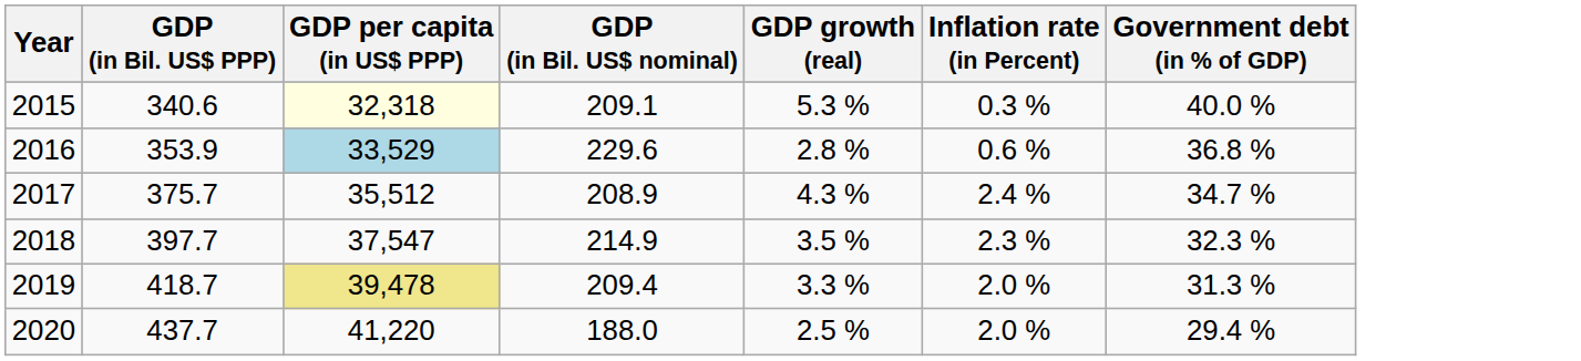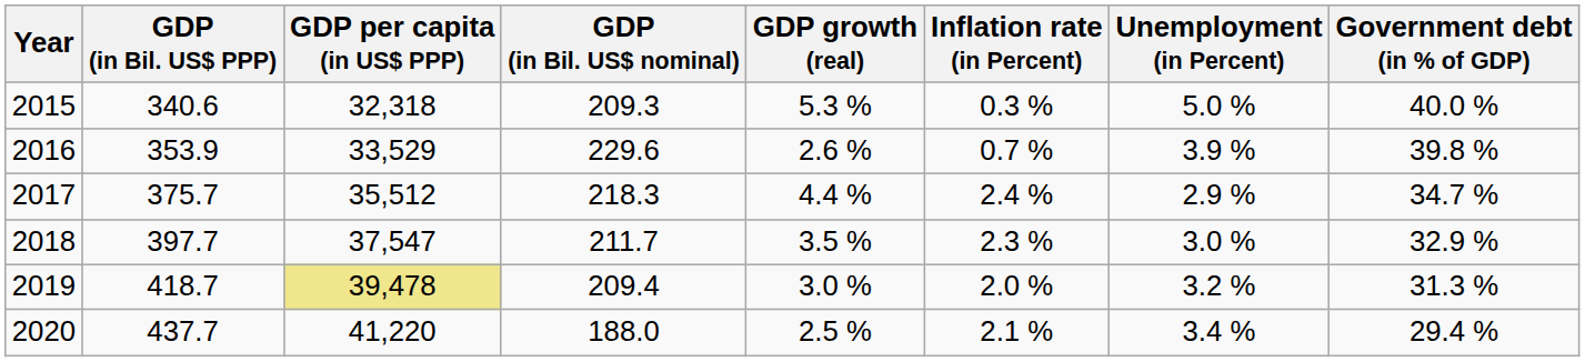 <table class="wikitable" style="text-align:center;">
 <tr>
 <th>Year</th>
 <th>GDP<br><small>(in Bil. US$ PPP)</small></th>
 <th>GDP per capita<br><small>(in US$ PPP)</small></th>
 <th>GDP<br><small>(in Bil. US$ nominal)</small></th>
 <th>GDP growth<br><small>(real)</small></th>
 <th>Inflation rate<br><small>(in Percent)</small></th>
+<th>Unemployment <br><small>(in Percent)</small></th>
 <th>Government debt<br><small>(in % of GDP)</small></th>
 </tr>
 <tr>
 <td>2015</td>
 <td>340.6</td>
-<td style="background: lightyellow;">32,318</td>
-<td>209.1</td>
+<td>32,318</td>
+<td>209.3</td>
 <td>5.3 %</td>
 <td>0.3 %</td>
+<td>5.0 %</td>
 <td>40.0 %</td>
 </tr>
 <tr>
 <td>2016</td>
 <td>353.9</td>
-<td style="background: lightblue;">33,529</td>
+<td>33,529</td>
 <td>229.6</td>
-<td>2.8 %</td>
-<td>0.6 %</td>
-<td>36.8 %</td>
+<td>2.6 %</td>
+<td>0.7 %</td>
+<td>3.9 %</td>
+<td>39.8 %</td>
 </tr>
 <tr>
 <td>2017</td>
 <td>375.7</td>
 <td>35,512</td>
-<td>208.9</td>
-<td>4.3 %</td>
+<td>218.3</td>
+<td>4.4 %</td>
 <td>2.4 %</td>
+<td>2.9 %</td>
 <td>34.7 %</td>
 </tr>
 <tr>
 <td>2018</td>
 <td>397.7</td>
 <td>37,547</td>
-<td>214.9</td>
+<td>211.7</td>
 <td>3.5 %</td>
 <td>2.3 %</td>
-<td>32.3 %</td>
+<td>3.0 %</td>
+<td>32.9 %</td>
 </tr>
 <tr>
 <td>2019</td>
 <td>418.7</td>
 <td style="background: khaki;">39,478</td>
 <td>209.4</td>
-<td>3.3 %</td>
+<td>3.0 %</td>
 <td>2.0 %</td>
+<td>3.2 %</td>
 <td>31.3 %</td>
 </tr>
 <tr>
 <td>2020</td>
 <td>437.7</td>
 <td>41,220</td>
 <td>188.0</td>
 <td>2.5 %</td>
-<td>2.0 %</td>
+<td>2.1 %</td>
+<td>3.4 %</td>
 <td>29.4 %</td>
 </tr>
 </table>
